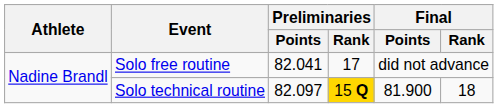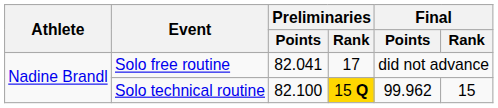 <table class=wikitable style="font-size:90%">
 <tr>
 <th rowspan="2">Athlete</th>
 <th rowspan="2">Event</th>
 <th colspan="2">Preliminaries</th>
 <th colspan="2">Final</th>
 </tr>
 <tr style="font-size:95%">
 <th>Points</th>
 <th>Rank</th>
 <th>Points</th>
 <th>Rank</th>
 </tr>
 <tr align=center>
 <td align=left rowspan=2><a href='#'>Nadine Brandl</a></td>
 <td align=left><a href='#'>Solo free routine</a></td>
 <td>82.041</td>
 <td>17</td>
 <td colspan=2>did not advance</td>
 </tr>
 <tr align=center>
 <td align=left><a href='#'>Solo technical routine</a></td>
-<td>82.097</td>
+<td>82.100</td>
 <td style="background: gold;">15 <strong>Q</strong></td>
-<td>81.900</td>
-<td>18</td>
+<td>99.962</td>
+<td>15</td>
 </tr>
 </table>
